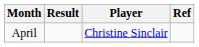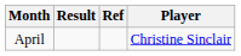 <table class=wikitable>
 <tr>
 <th>Month</th>
 <th>Result</th>
+<th>Ref</th>
 <th>Player</th>
-<th>Ref</th>
 </tr>
 <tr>
 <td align=center>April</td>
 <td></td>
+<td></td>
 <td> <a href='#'>Christine Sinclair</a></td>
-<td></td>
 </tr>
 </table>
